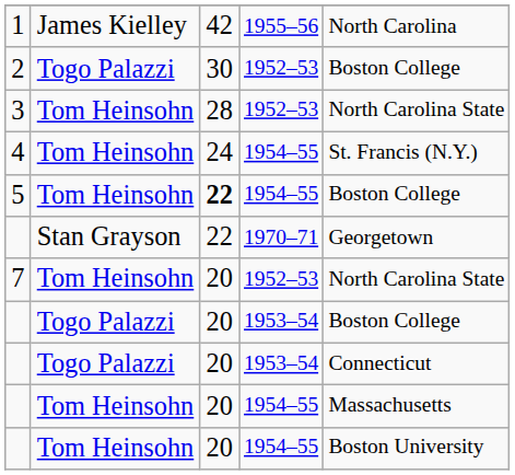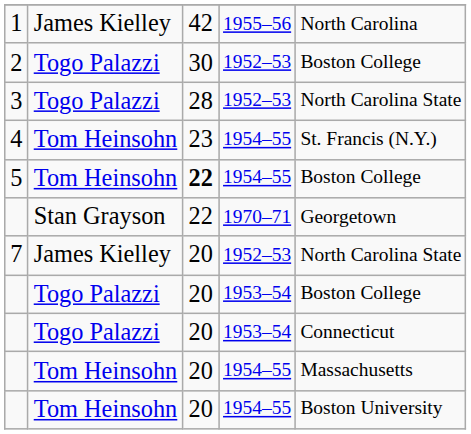 <table class="wikitable">
 <tr>
 </tr>
 <tr>
 <td>1</td>
 <td>James Kielley</td>
 <td>42</td>
 <td style="font-size:80%;"><a href='#'>1955–56</a></td>
 <td style="font-size:80%;">North Carolina</td>
 </tr>
 <tr>
 <td>2</td>
 <td><a href='#'>Togo Palazzi</a></td>
 <td>30</td>
 <td style="font-size:80%;"><a href='#'>1952–53</a></td>
 <td style="font-size:80%;">Boston College</td>
 </tr>
 <tr>
 <td>3</td>
-<td><a href='#'>Tom Heinsohn</a></td>
+<td><a href='#'>Togo Palazzi</a></td>
 <td>28</td>
 <td style="font-size:80%;"><a href='#'>1952–53</a></td>
 <td style="font-size:80%;">North Carolina State</td>
 </tr>
 <tr>
 <td>4</td>
 <td><a href='#'>Tom Heinsohn</a></td>
-<td>24</td>
+<td>23</td>
 <td style="font-size:80%;"><a href='#'>1954–55</a></td>
 <td style="font-size:80%;">St. Francis (N.Y.)</td>
 </tr>
 <tr>
 <td>5</td>
 <td><a href='#'>Tom Heinsohn</a></td>
 <td><strong>22</strong></td>
 <td style="font-size:80%;"><a href='#'>1954–55</a></td>
 <td style="font-size:80%;">Boston College</td>
 </tr>
 <tr>
 <td></td>
 <td>Stan Grayson</td>
 <td>22</td>
 <td style="font-size:80%;"><a href='#'>1970–71</a></td>
 <td style="font-size:80%;">Georgetown</td>
 </tr>
 <tr>
 <td>7</td>
-<td><a href='#'>Tom Heinsohn</a></td>
+<td>James Kielley</td>
 <td>20</td>
 <td style="font-size:80%;"><a href='#'>1952–53</a></td>
 <td style="font-size:80%;">North Carolina State</td>
 </tr>
 <tr>
 <td></td>
 <td><a href='#'>Togo Palazzi</a></td>
 <td>20</td>
 <td style="font-size:80%;"><a href='#'>1953–54</a></td>
 <td style="font-size:80%;">Boston College</td>
 </tr>
 <tr>
 <td></td>
 <td><a href='#'>Togo Palazzi</a></td>
 <td>20</td>
 <td style="font-size:80%;"><a href='#'>1953–54</a></td>
 <td style="font-size:80%;">Connecticut</td>
 </tr>
 <tr>
 <td></td>
 <td><a href='#'>Tom Heinsohn</a></td>
 <td>20</td>
 <td style="font-size:80%;"><a href='#'>1954–55</a></td>
 <td style="font-size:80%;">Massachusetts</td>
 </tr>
 <tr>
 <td></td>
 <td><a href='#'>Tom Heinsohn</a></td>
 <td>20</td>
 <td style="font-size:80%;"><a href='#'>1954–55</a></td>
 <td style="font-size:80%;">Boston University</td>
 </tr>
 </table>
